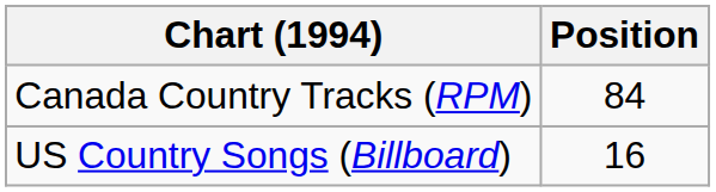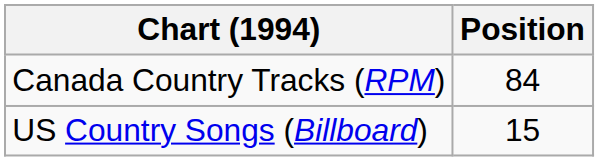 <table class="wikitable sortable">
 <tr>
 <th scope="col">Chart (1994)</th>
 <th scope="col">Position</th>
 </tr>
 <tr>
 <td>Canada Country Tracks (<em><a href='#'>RPM</a></em>)</td>
 <td align="center">84</td>
 </tr>
 <tr>
 <td>US <a href='#'>Country Songs</a> (<em><a href='#'>Billboard</a></em>)</td>
-<td align="center">16</td>
+<td align="center">15</td>
 </tr>
 </table>
